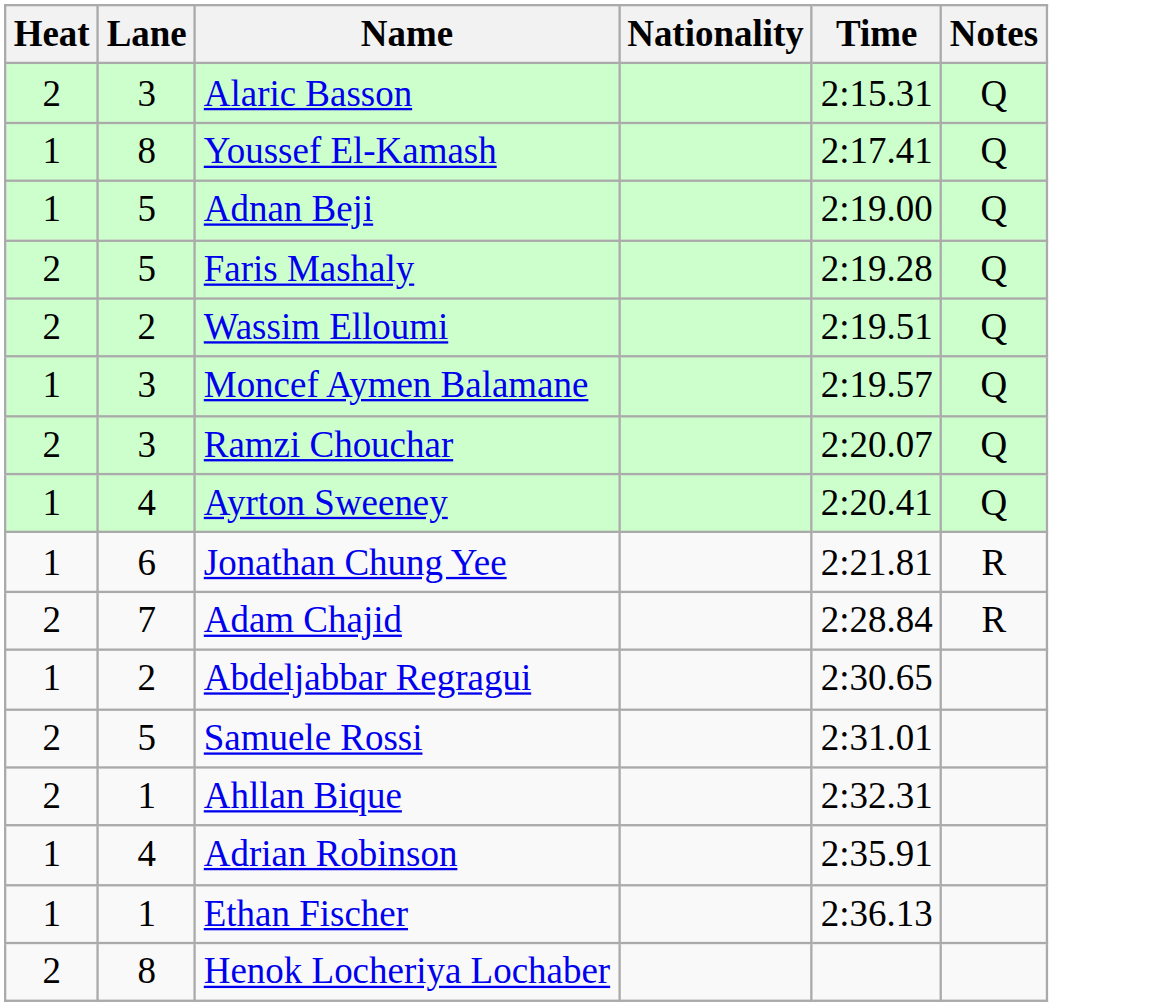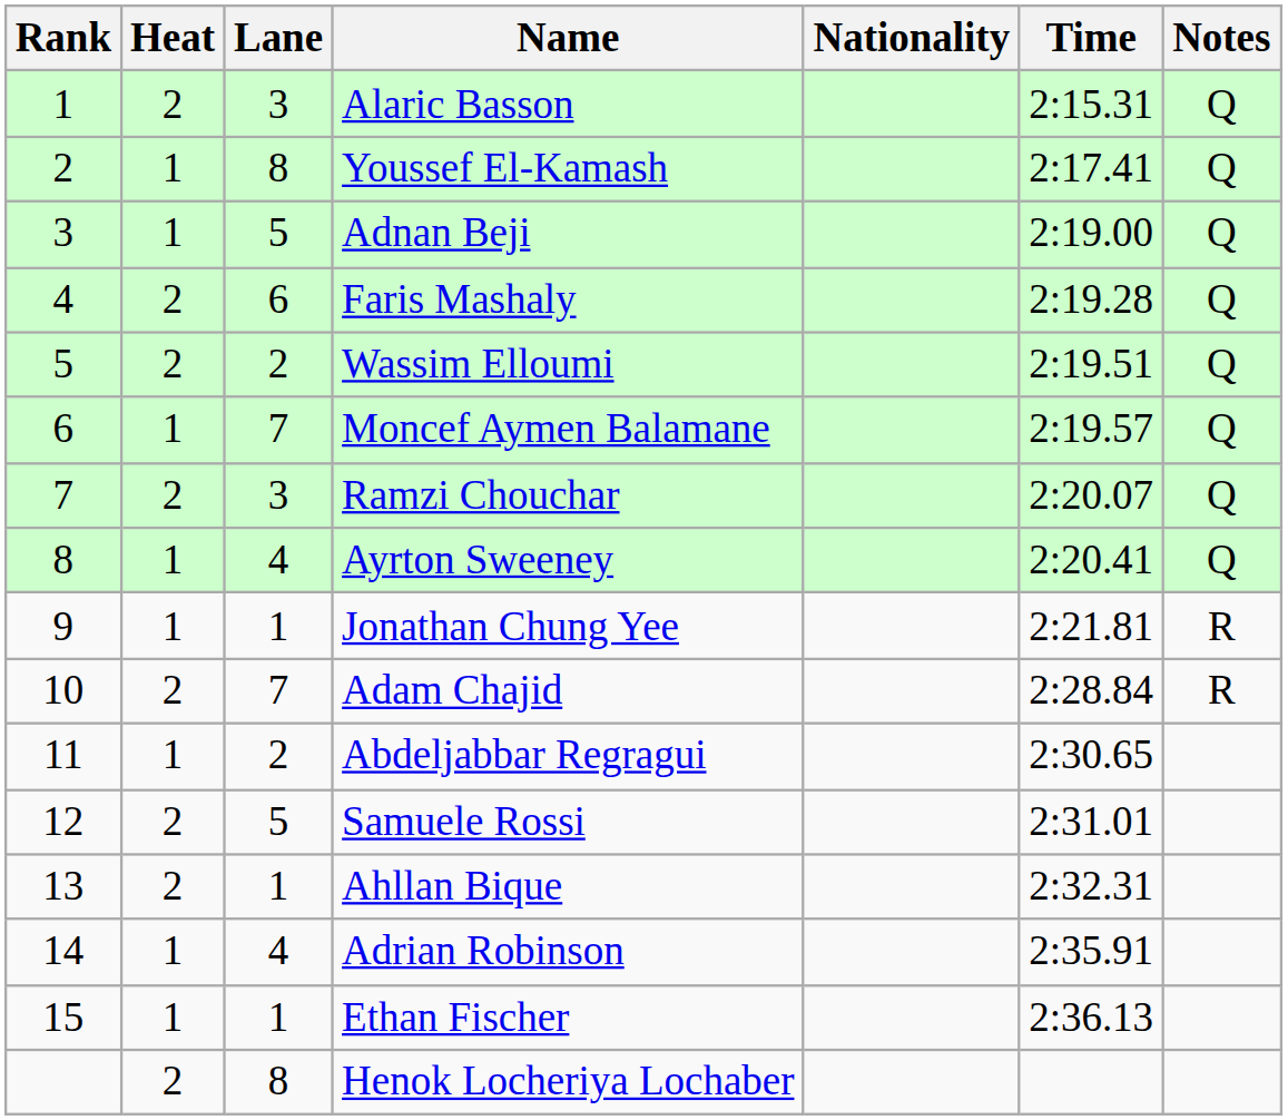 <table class="wikitable sortable" style="text-align:center">
 <tr>
+<th>Rank</th>
 <th>Heat</th>
 <th>Lane</th>
 <th>Name</th>
 <th>Nationality</th>
 <th>Time</th>
 <th>Notes</th>
 </tr>
 <tr bgcolor=ccffcc>
+<td>1</td>
 <td>2</td>
 <td>3</td>
 <td align=left><a href='#'>Alaric Basson</a></td>
 <td align=left></td>
 <td>2:15.31</td>
 <td>Q</td>
 </tr>
 <tr bgcolor=ccffcc>
+<td>2</td>
 <td>1</td>
 <td>8</td>
 <td align=left><a href='#'>Youssef El-Kamash</a></td>
 <td align=left></td>
 <td>2:17.41</td>
 <td>Q</td>
 </tr>
 <tr bgcolor=ccffcc>
+<td>3</td>
 <td>1</td>
 <td>5</td>
 <td align=left><a href='#'>Adnan Beji</a></td>
 <td align=left></td>
 <td>2:19.00</td>
 <td>Q</td>
 </tr>
 <tr bgcolor=ccffcc>
+<td>4</td>
 <td>2</td>
-<td>5</td>
+<td>6</td>
 <td align=left><a href='#'>Faris Mashaly</a></td>
 <td align=left></td>
 <td>2:19.28</td>
 <td>Q</td>
 </tr>
 <tr bgcolor=ccffcc>
+<td>5</td>
 <td>2</td>
 <td>2</td>
 <td align=left><a href='#'>Wassim Elloumi</a></td>
 <td align=left></td>
 <td>2:19.51</td>
 <td>Q</td>
 </tr>
 <tr bgcolor=ccffcc>
+<td>6</td>
 <td>1</td>
-<td>3</td>
+<td>7</td>
 <td align=left><a href='#'>Moncef Aymen Balamane</a></td>
 <td align=left></td>
 <td>2:19.57</td>
 <td>Q</td>
 </tr>
 <tr bgcolor=ccffcc>
+<td>7</td>
 <td>2</td>
 <td>3</td>
 <td align=left><a href='#'>Ramzi Chouchar</a></td>
 <td align=left></td>
 <td>2:20.07</td>
 <td>Q</td>
 </tr>
 <tr bgcolor=ccffcc>
+<td>8</td>
 <td>1</td>
 <td>4</td>
 <td align=left><a href='#'>Ayrton Sweeney</a></td>
 <td align=left></td>
 <td>2:20.41</td>
 <td>Q</td>
 </tr>
 <tr>
+<td>9</td>
 <td>1</td>
-<td>6</td>
+<td>1</td>
 <td align=left><a href='#'>Jonathan Chung Yee</a></td>
 <td align=left></td>
 <td>2:21.81</td>
 <td>R</td>
 </tr>
 <tr>
+<td>10</td>
 <td>2</td>
 <td>7</td>
 <td align=left><a href='#'>Adam Chajid</a></td>
 <td align=left></td>
 <td>2:28.84</td>
 <td>R</td>
 </tr>
 <tr>
+<td>11</td>
 <td>1</td>
 <td>2</td>
 <td align=left><a href='#'>Abdeljabbar Regragui</a></td>
 <td align=left></td>
 <td>2:30.65</td>
 <td></td>
 </tr>
 <tr>
+<td>12</td>
 <td>2</td>
 <td>5</td>
 <td align=left><a href='#'>Samuele Rossi</a></td>
 <td align=left></td>
 <td>2:31.01</td>
 <td></td>
 </tr>
 <tr>
+<td>13</td>
 <td>2</td>
 <td>1</td>
 <td align=left><a href='#'>Ahllan Bique</a></td>
 <td align=left></td>
 <td>2:32.31</td>
 <td></td>
 </tr>
 <tr>
+<td>14</td>
 <td>1</td>
 <td>4</td>
 <td align=left><a href='#'>Adrian Robinson</a></td>
 <td align=left></td>
 <td>2:35.91</td>
 <td></td>
 </tr>
 <tr>
+<td>15</td>
 <td>1</td>
 <td>1</td>
 <td align=left><a href='#'>Ethan Fischer</a></td>
 <td align=left></td>
 <td>2:36.13</td>
 <td></td>
 </tr>
 <tr>
+<td></td>
 <td>2</td>
 <td>8</td>
 <td align=left><a href='#'>Henok Locheriya Lochaber</a></td>
 <td align=left></td>
 <td></td>
 <td></td>
 </tr>
 </table>
